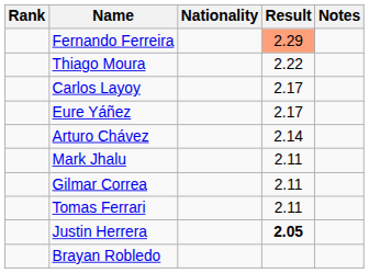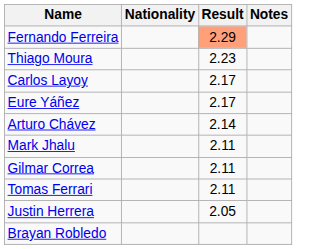 <table class="wikitable sortable" style="text-align:center">
 <tr>
-<th>Rank</th>
 <th>Name</th>
 <th>Nationality</th>
 <th>Result</th>
 <th>Notes</th>
 </tr>
 <tr>
-<td></td>
 <td align=left><a href='#'>Fernando Ferreira</a></td>
 <td align=left></td>
 <td style="background: lightsalmon;">2.29</td>
 <td></td>
 </tr>
 <tr>
-<td></td>
 <td align=left><a href='#'>Thiago Moura</a></td>
 <td align=left></td>
-<td>2.22</td>
+<td>2.23</td>
 <td></td>
 </tr>
 <tr>
-<td></td>
 <td align=left><a href='#'>Carlos Layoy</a></td>
 <td align=left></td>
 <td>2.17</td>
 <td></td>
 </tr>
 <tr>
-<td></td>
 <td align=left><a href='#'>Eure Yáñez</a></td>
 <td align=left></td>
 <td>2.17</td>
 <td></td>
 </tr>
 <tr>
-<td></td>
 <td align=left><a href='#'>Arturo Chávez</a></td>
 <td align=left></td>
 <td>2.14</td>
 <td></td>
 </tr>
 <tr>
-<td></td>
 <td align=left><a href='#'>Mark Jhalu</a></td>
 <td align=left></td>
 <td>2.11</td>
 <td></td>
 </tr>
 <tr>
-<td></td>
 <td align=left><a href='#'>Gilmar Correa</a></td>
 <td align=left></td>
 <td>2.11</td>
 <td></td>
 </tr>
 <tr>
-<td></td>
 <td align=left><a href='#'>Tomas Ferrari</a></td>
 <td align=left></td>
 <td>2.11</td>
 <td></td>
 </tr>
 <tr>
-<td></td>
 <td align=left><a href='#'>Justin Herrera</a></td>
 <td align=left></td>
-<td><strong>2.05</strong></td>
+<td>2.05</td>
 <td></td>
 </tr>
 <tr>
-<td></td>
 <td align=left><a href='#'>Brayan Robledo</a></td>
 <td align=left></td>
 <td></td>
 <td></td>
 </tr>
 </table>
